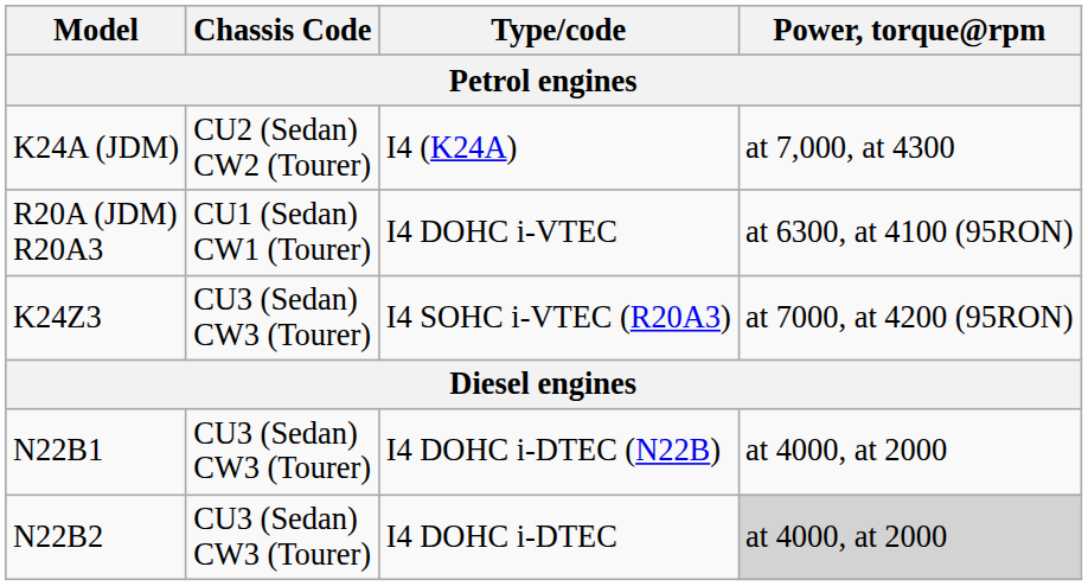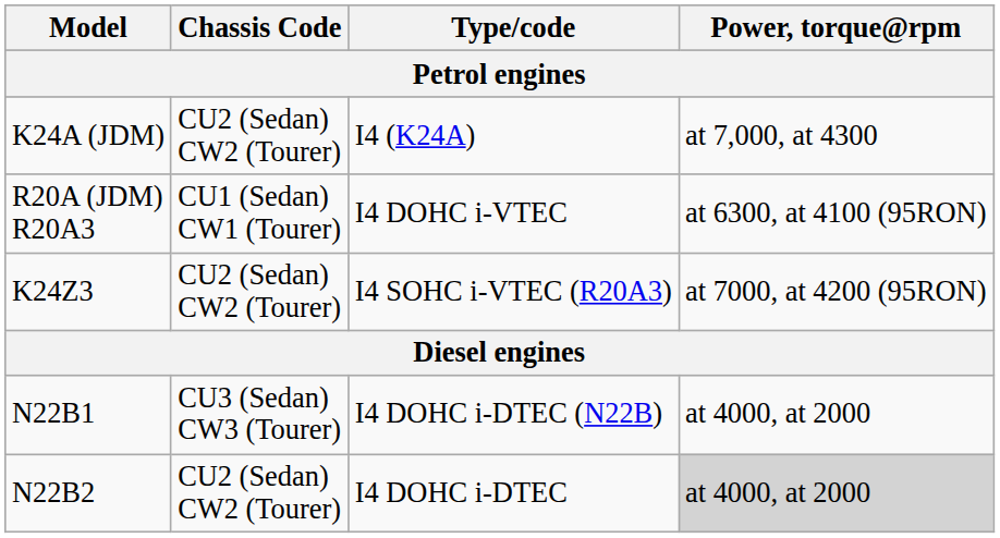 <table class="wikitable">
 <tr>
 <th>Model</th>
 <th>Chassis Code</th>
 <th>Type/code</th>
 <th>Power, torque@rpm</th>
 </tr>
 <tr>
 <th colspan=4>Petrol engines</th>
 </tr>
 <tr>
 <td>K24A (JDM)</td>
 <td>CU2 (Sedan)<br>CW2 (Tourer)</td>
 <td> I4 (<a href='#'>K24A</a>)</td>
 <td> at 7,000,  at 4300</td>
 </tr>
 <tr>
 <td>R20A (JDM)<br>R20A3</td>
 <td>CU1 (Sedan)<br>CW1 (Tourer)</td>
 <td> I4 DOHC i-VTEC</td>
 <td> at 6300,  at 4100 (95RON)</td>
 </tr>
 <tr>
 <td>K24Z3</td>
-<td>CU3 (Sedan)<br>CW3 (Tourer)</td>
+<td>CU2 (Sedan)<br>CW2 (Tourer)</td>
 <td> I4 SOHC i-VTEC (<a href='#'>R20A3</a>)</td>
 <td> at 7000,  at 4200 (95RON)</td>
 </tr>
 <tr>
 <th colspan=5>Diesel engines</th>
 </tr>
 <tr>
 <td>N22B1</td>
 <td>CU3 (Sedan)<br>CW3 (Tourer)</td>
 <td> I4 DOHC i-DTEC (<a href='#'>N22B</a>)</td>
 <td> at 4000,  at 2000</td>
 </tr>
 <tr>
 <td>N22B2</td>
-<td>CU3 (Sedan)<br>CW3 (Tourer)</td>
+<td>CU2 (Sedan)<br>CW2 (Tourer)</td>
 <td> I4 DOHC i-DTEC</td>
 <td style="background: lightgrey;"> at 4000,  at 2000</td>
 </tr>
 </table>
